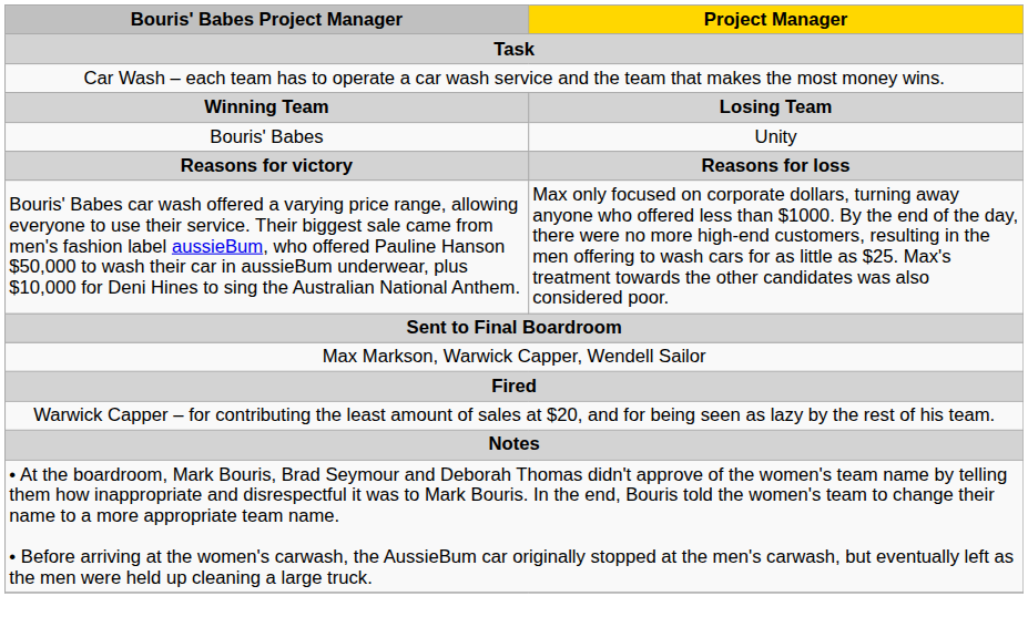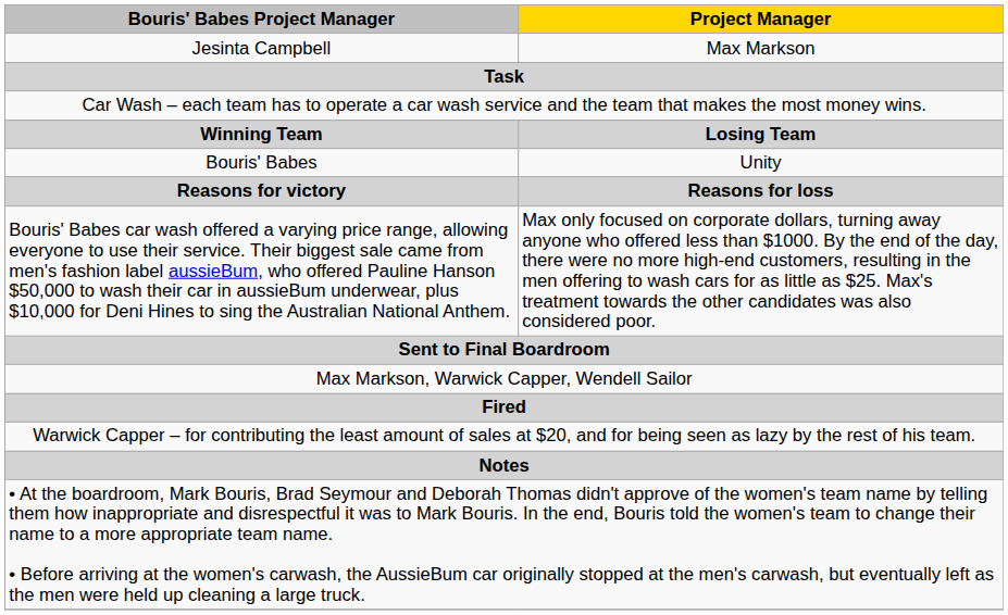 <table class="wikitable" style="text-align: center; width:100%">
 <tr>
 <th style="text-align:center; background:silver;">Bouris' Babes Project Manager</th>
 <th style="text-align:center; background:gold;"> Project Manager</th>
+</tr>
+<tr>
+<td>Jesinta Campbell</td>
+<td>Max Markson</td>
 </tr>
 <tr>
 <th colspan="2" style="text-align:center; background:lightgrey;">Task</th>
 </tr>
 <tr>
 <td colspan="2">Car Wash – each team has to operate a car wash service and the team that makes the most money wins.</td>
 </tr>
 <tr>
 <th style="text-align:center; background:lightgrey;">Winning Team</th>
 <th style="text-align:center; background:lightgrey;">Losing Team</th>
 </tr>
 <tr>
 <td>Bouris' Babes</td>
 <td>Unity</td>
 </tr>
 <tr>
 <th style="text-align:center; background:lightgrey;">Reasons for victory</th>
 <th style="text-align:center; background:lightgrey;">Reasons for loss</th>
 </tr>
 <tr style="text-align: left;">
 <td>Bouris' Babes car wash offered a varying price range, allowing everyone to use their service. Their biggest sale came from men's fashion label <a href='#'>aussieBum</a>, who offered Pauline Hanson $50,000 to wash their car in aussieBum underwear, plus $10,000 for Deni Hines to sing the Australian National Anthem.</td>
 <td>Max only focused on corporate dollars, turning away anyone who offered less than $1000. By the end of the day, there were no more high-end customers, resulting in the men offering to wash cars for as little as $25. Max's treatment towards the other candidates was also considered poor.</td>
 </tr>
 <tr>
 <th colspan="2" style="text-align:center; background:lightgrey;">Sent to Final Boardroom</th>
 </tr>
 <tr>
 <td colspan="2">Max Markson, Warwick Capper, Wendell Sailor</td>
 </tr>
 <tr>
 <th colspan="2" style="text-align:center; background:lightgrey;">Fired</th>
 </tr>
 <tr>
 <td colspan="2">Warwick Capper – for contributing the least amount of sales at $20, and for being seen as lazy by the rest of his team.</td>
 </tr>
 <tr>
 <th colspan="2" style="text-align:center; background:lightgrey;">Notes</th>
 </tr>
 <tr style="text-align: left;">
 <td colspan="2">• At the boardroom, Mark Bouris, Brad Seymour and Deborah Thomas didn't approve of the women's team name by telling them how inappropriate and disrespectful it was to Mark Bouris. In the end, Bouris told the women's team to change their name to a more appropriate team name.<br><br>• Before arriving at the women's carwash, the AussieBum car originally stopped at the men's carwash, but eventually left as the men were held up cleaning a large truck.</td>
 </tr>
 <tr>
 </tr>
 </table>
